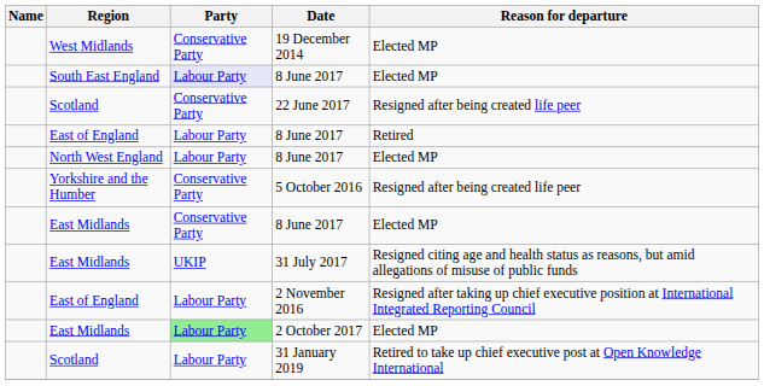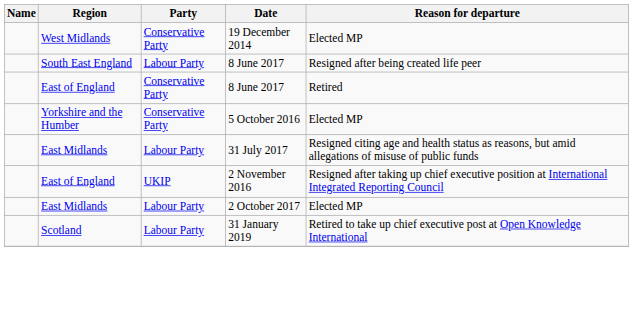 <table class="wikitable sortable">
 <tr align="left">
 <th>Name</th>
 <th>Region</th>
 <th>Party</th>
 <th>Date</th>
 <th>Reason for departure</th>
 </tr>
 <tr>
 <td></td>
 <td><a href='#'>West Midlands</a></td>
 <td> <a href='#'>Conservative Party</a></td>
 <td>19 December 2014</td>
 <td>Elected MP</td>
 </tr>
 <tr>
 <td></td>
 <td><a href='#'>South East England</a></td>
-<td style="background: lavender;"> <a href='#'>Labour Party</a></td>
+<td> <a href='#'>Labour Party</a></td>
 <td>8 June 2017</td>
-<td>Elected MP</td>
-</tr>
-<tr>
-<td></td>
-<td><a href='#'>Scotland</a></td>
-<td> <a href='#'>Conservative Party</a></td>
-<td>22 June 2017</td>
-<td>Resigned after being created <a href='#'>life peer</a></td>
+<td>Resigned after being created life peer</td>
 </tr>
 <tr>
 <td></td>
 <td><a href='#'>East of England</a></td>
-<td> <a href='#'>Labour Party</a></td>
+<td> <a href='#'>Conservative Party</a></td>
 <td>8 June 2017</td>
 <td>Retired</td>
-</tr>
-<tr>
-<td></td>
-<td><a href='#'>North West England</a></td>
-<td> <a href='#'>Labour Party</a></td>
-<td>8 June 2017</td>
-<td>Elected MP</td>
 </tr>
 <tr>
 <td></td>
 <td><a href='#'>Yorkshire and the Humber</a></td>
 <td> <a href='#'>Conservative Party</a></td>
 <td>5 October 2016</td>
-<td>Resigned after being created life peer</td>
-</tr>
-<tr>
-<td></td>
-<td><a href='#'>East Midlands</a></td>
-<td> <a href='#'>Conservative Party</a></td>
-<td>8 June 2017</td>
 <td>Elected MP</td>
 </tr>
 <tr>
 <td></td>
 <td><a href='#'>East Midlands</a></td>
-<td> <a href='#'>UKIP</a></td>
+<td> <a href='#'>Labour Party</a></td>
 <td>31 July 2017</td>
 <td>Resigned citing age and health status as reasons, but amid allegations of misuse of public funds</td>
 </tr>
 <tr>
 <td></td>
 <td><a href='#'>East of England</a></td>
-<td> <a href='#'>Labour Party</a></td>
+<td> <a href='#'>UKIP</a></td>
 <td>2 November 2016</td>
 <td>Resigned after taking up chief executive position at <a href='#'>International Integrated Reporting Council</a></td>
 </tr>
 <tr>
 <td></td>
 <td><a href='#'>East Midlands</a></td>
-<td style="background: lightgreen;"> <a href='#'>Labour Party</a></td>
+<td> <a href='#'>Labour Party</a></td>
 <td>2 October 2017</td>
 <td>Elected MP</td>
 </tr>
 <tr>
 <td></td>
 <td><a href='#'>Scotland</a></td>
 <td> <a href='#'>Labour Party</a></td>
 <td>31 January 2019</td>
 <td>Retired to take up chief executive post at <a href='#'>Open Knowledge International</a></td>
 </tr>
 <tr>
 </tr>
 </table>
